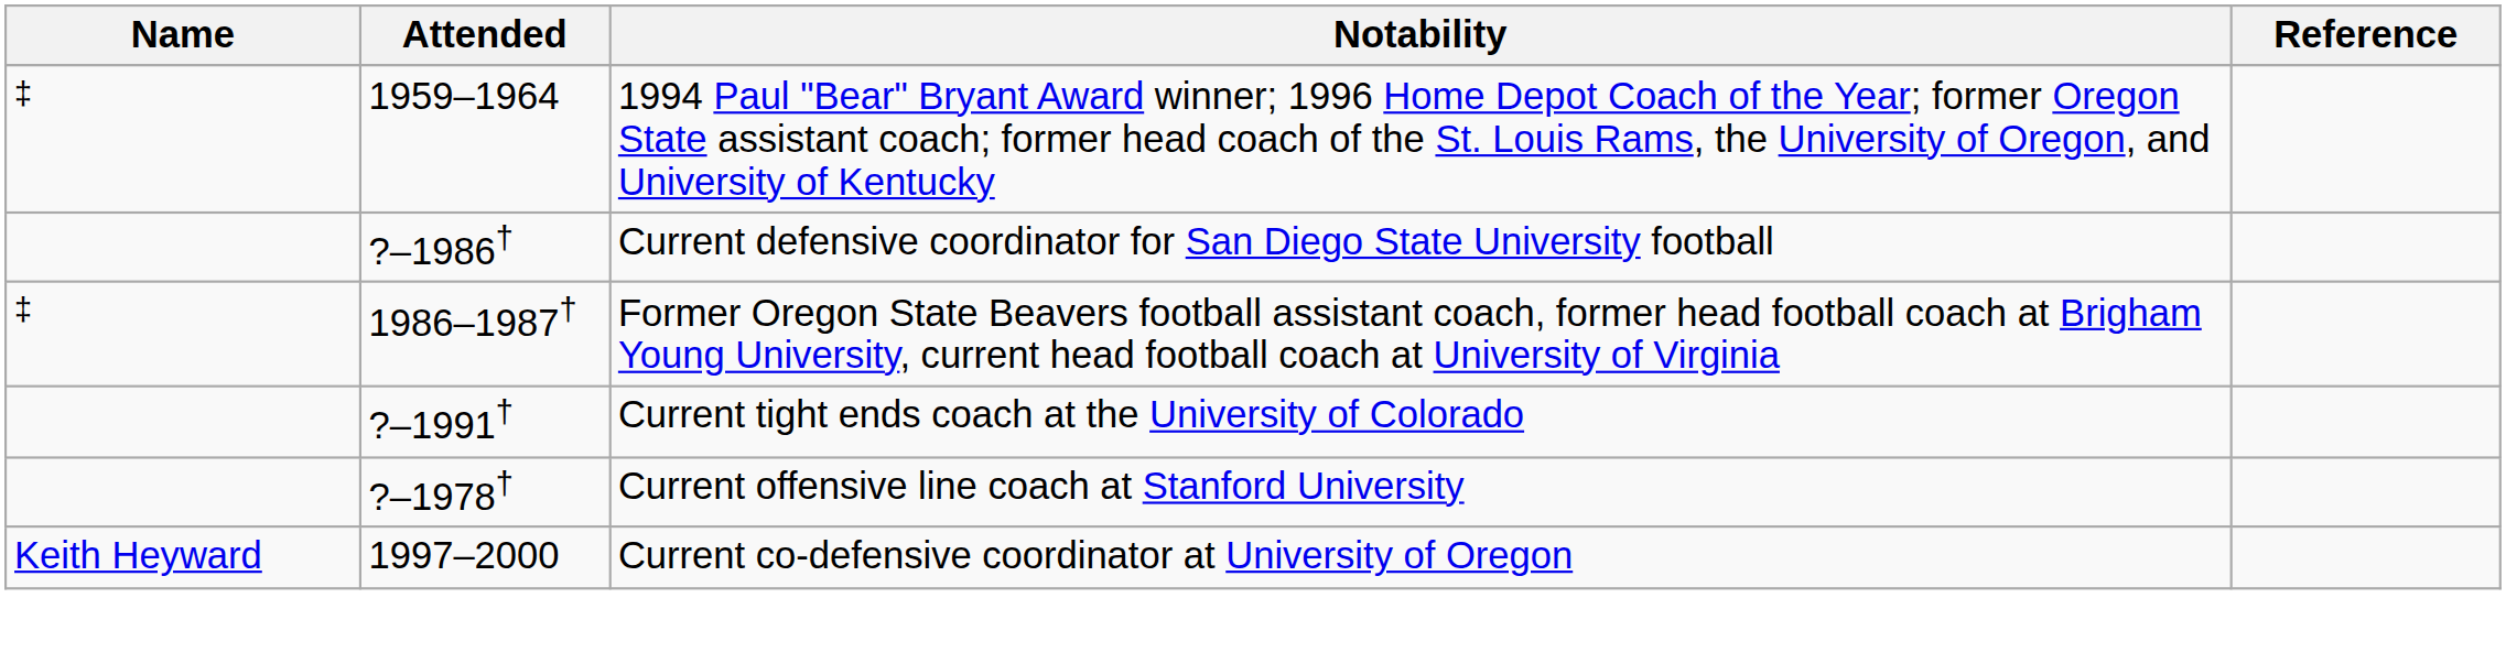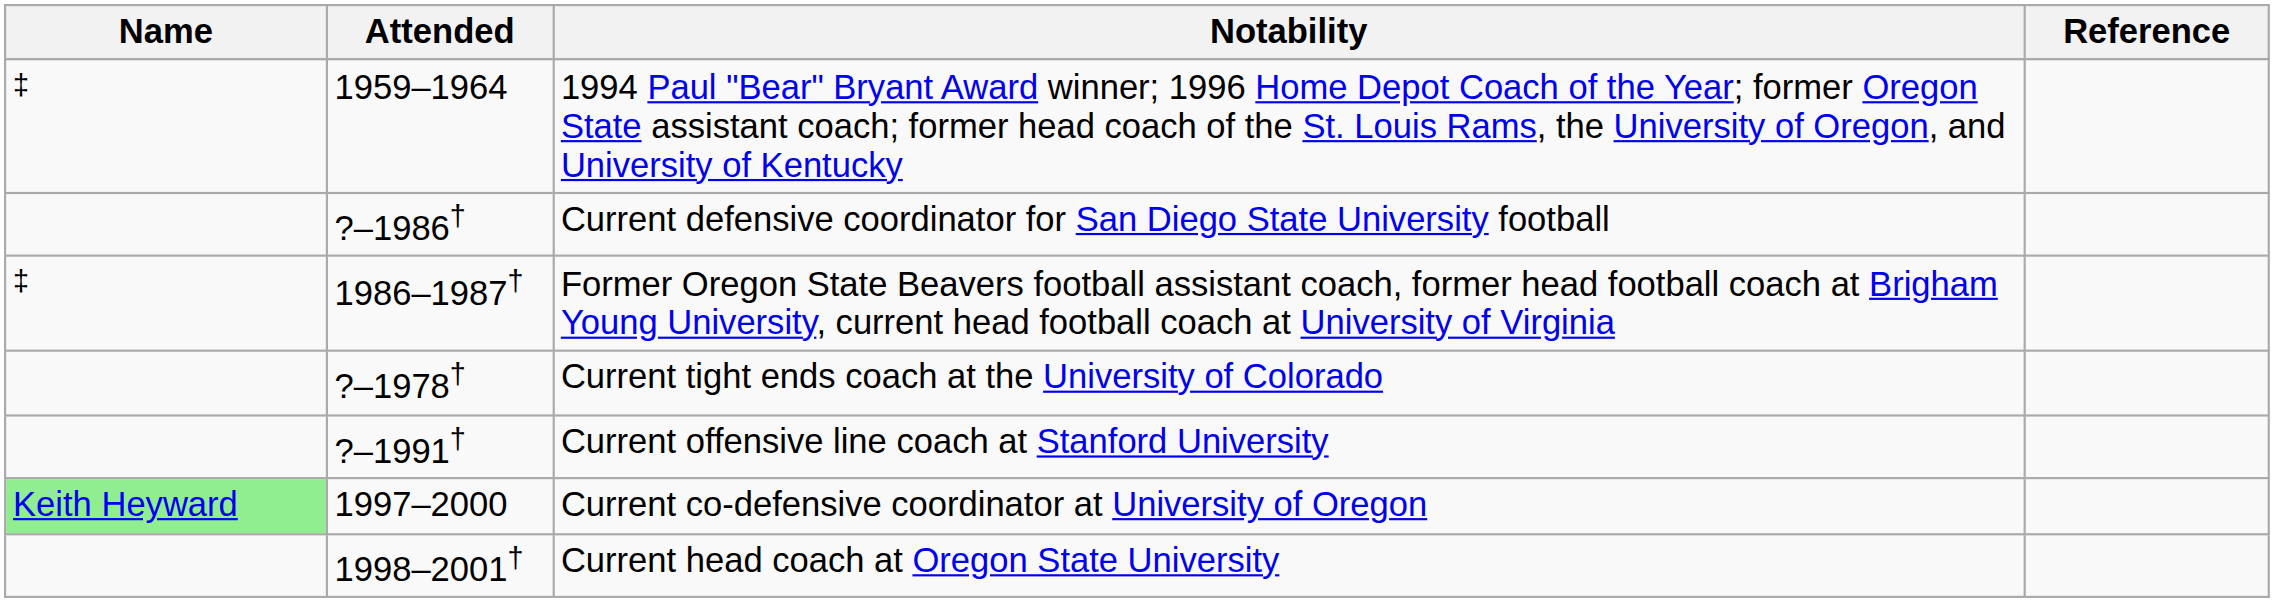 <table class="wikitable sortable" style="width:83%">
 <tr>
 <th width="*">Name</th>
 <th width="10%">Attended</th>
 <th width="65%">Notability</th>
 <th width="*">Reference</th>
 </tr>
 <tr valign="top">
 </tr>
 <tr valign="top">
 <td><sup>‡</sup></td>
 <td>1959–1964</td>
 <td>1994 <a href='#'>Paul "Bear" Bryant Award</a> winner; 1996 <a href='#'>Home Depot Coach of the Year</a>; former <a href='#'>Oregon State</a> assistant coach; former head coach of the <a href='#'>St. Louis Rams</a>, the <a href='#'>University of Oregon</a>, and <a href='#'>University of Kentucky</a></td>
 <td></td>
 </tr>
 <tr valign="top">
 <td></td>
 <td>?–1986<sup>†</sup></td>
 <td>Current defensive coordinator for <a href='#'>San Diego State University</a> football</td>
 <td></td>
 </tr>
 <tr valign="top">
 <td><sup>‡</sup></td>
 <td>1986–1987<sup>†</sup></td>
 <td>Former Oregon State Beavers football assistant coach, former head football coach at <a href='#'>Brigham Young University</a>, current head football coach at <a href='#'>University of Virginia</a></td>
 <td></td>
 </tr>
 <tr valign="top">
 <td></td>
-<td>?–1991<sup>†</sup></td>
+<td>?–1978<sup>†</sup></td>
 <td>Current tight ends coach at the <a href='#'>University of Colorado</a></td>
 <td></td>
 </tr>
 <tr valign="top">
 <td></td>
-<td>?–1978<sup>†</sup></td>
+<td>?–1991<sup>†</sup></td>
 <td>Current offensive line coach at <a href='#'>Stanford University</a></td>
 <td></td>
 </tr>
 <tr>
-<td><a href='#'>Keith Heyward</a></td>
+<td style="background: lightgreen;"><a href='#'>Keith Heyward</a></td>
 <td>1997–2000</td>
 <td>Current co-defensive coordinator at <a href='#'>University of Oregon</a></td>
 <td></td>
 </tr>
+<tr valign="top">
+<td></td>
+<td>1998–2001<sup>†</sup></td>
+<td>Current head coach at <a href='#'>Oregon State University</a></td>
+<td></td>
+</tr>
 </table>
